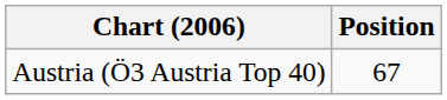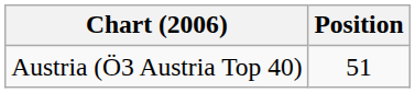 <table class="wikitable">
 <tr>
 <th>Chart (2006)</th>
 <th>Position</th>
 </tr>
 <tr>
 <td>Austria (Ö3 Austria Top 40)</td>
-<td align="center">67</td>
+<td align="center">51</td>
 </tr>
 </table>
